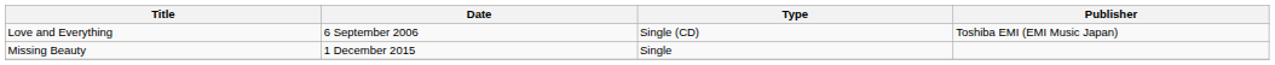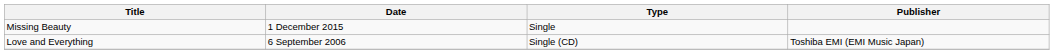 <table class="wikitable" style="font-size:90%; width: 100%; text-align: left;">
 <tr>
 <th style="width: 25%;">Title</th>
 <th style="width: 25%;">Date</th>
 <th style="width: 25%;">Type</th>
 <th style="width: 25%;">Publisher</th>
 </tr>
 <tr>
+<td>Missing Beauty</td>
+<td>1 December 2015</td>
+<td>Single</td>
+<td></td>
+</tr>
+<tr>
 <td>Love and Everything</td>
 <td>6 September 2006</td>
 <td>Single (CD)</td>
 <td>Toshiba EMI (EMI Music Japan)</td>
 </tr>
 <tr>
-<td>Missing Beauty</td>
-<td>1 December 2015</td>
-<td>Single</td>
-<td></td>
-</tr>
-<tr>
 </tr>
 </table>
